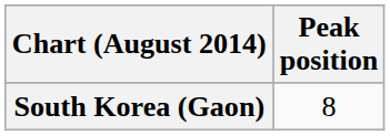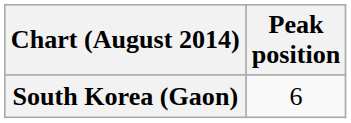 <table class="wikitable plainrowheaders" style="text-align:center;">
 <tr>
 <th>Chart (August 2014)</th>
 <th>Peak<br>position</th>
 </tr>
 <tr>
 <th scope="row">South Korea (Gaon)</th>
-<td>8</td>
+<td>6</td>
 </tr>
 </table>
